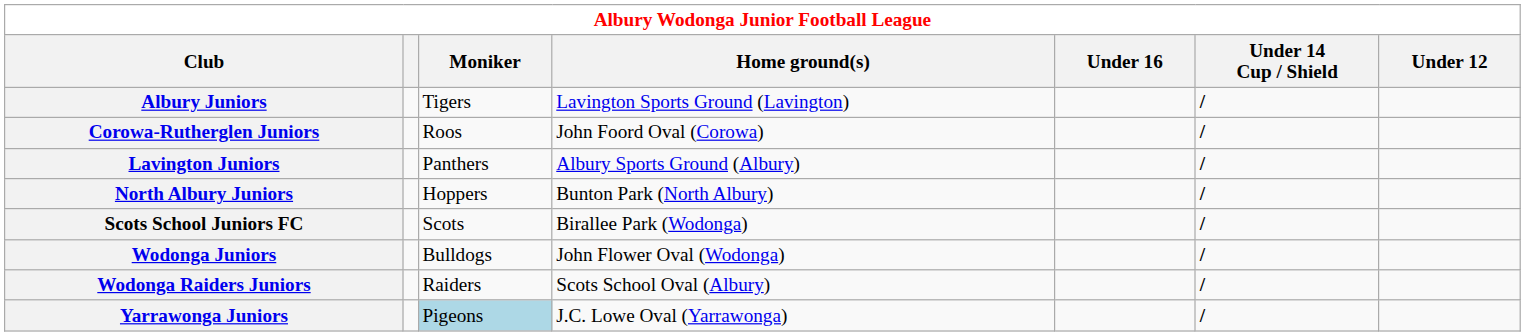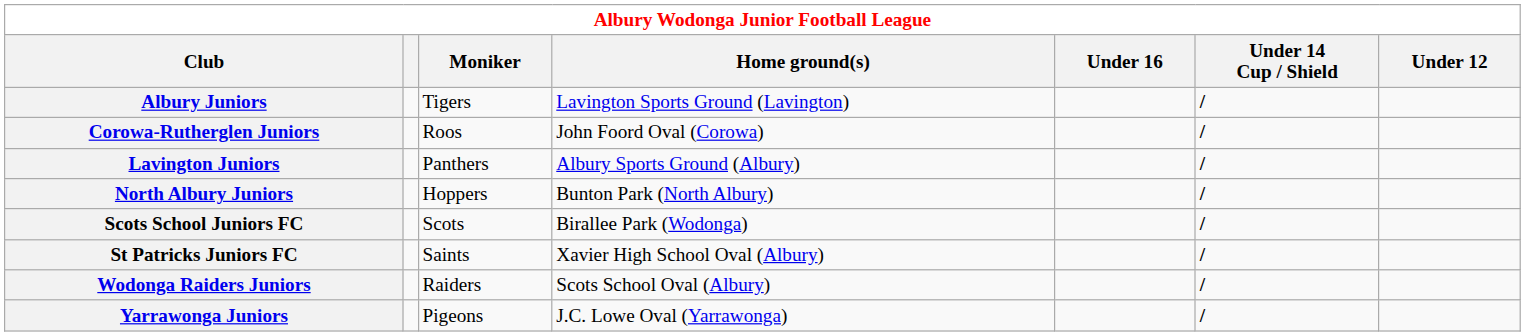 <table class="wikitable sortable" style="width:100%;">
 <tr>
 <th colspan="7" style="background:White; color:Red;" div><strong>Albury Wodonga Junior Football League</strong><br><small></small></th>
 </tr>
 <tr>
 <th>Club</th>
 <th></th>
 <th>Moniker</th>
 <th>Home ground(s)</th>
 <th>Under 16</th>
 <th>Under 14<br>Cup / Shield</th>
 <th>Under 12</th>
 </tr>
 <tr>
 <th><strong><a href='#'>Albury Juniors</a></strong><br><small></small></th>
 <td></td>
 <td>Tigers</td>
 <td><a href='#'>Lavington Sports Ground</a> (<a href='#'>Lavington</a>)</td>
 <td></td>
 <td> <strong>/</strong> </td>
 <td></td>
 </tr>
 <tr>
 <th><strong><a href='#'>Corowa-Rutherglen Juniors</a></strong><br><small></small></th>
 <td></td>
 <td>Roos</td>
 <td>John Foord Oval (<a href='#'>Corowa</a>)</td>
 <td></td>
 <td> <strong>/</strong> </td>
 <td></td>
 </tr>
 <tr>
 <th><strong><a href='#'>Lavington Juniors</a></strong><br><small></small></th>
 <td></td>
 <td>Panthers</td>
 <td><a href='#'>Albury Sports Ground</a> (<a href='#'>Albury</a>)</td>
 <td></td>
 <td> <strong>/</strong> </td>
 <td></td>
 </tr>
 <tr>
 <th><strong><a href='#'>North Albury Juniors</a></strong><br><small></small></th>
 <td></td>
 <td>Hoppers</td>
 <td>Bunton Park (<a href='#'>North Albury</a>)</td>
 <td></td>
 <td> <strong>/</strong> </td>
 <td></td>
 </tr>
 <tr>
 <th><strong>Scots School Juniors FC</strong><br><small></small></th>
 <td></td>
 <td>Scots</td>
 <td>Birallee Park (<a href='#'>Wodonga</a>)</td>
 <td></td>
 <td> <strong>/</strong> </td>
 <td></td>
 </tr>
 <tr>
-<th><strong><a href='#'>Wodonga Juniors</a></strong><br><small></small></th>
+<th><strong>St Patricks Juniors FC</strong><br><small></small></th>
 <td></td>
-<td>Bulldogs</td>
-<td>John Flower Oval (<a href='#'>Wodonga</a>)</td>
+<td>Saints</td>
+<td>Xavier High School Oval (<a href='#'>Albury</a>)</td>
 <td></td>
 <td> <strong>/</strong> </td>
 <td></td>
 </tr>
 <tr>
 <th><strong><a href='#'>Wodonga Raiders Juniors</a></strong><br><small></small></th>
 <td></td>
 <td>Raiders</td>
 <td>Scots School Oval (<a href='#'>Albury</a>)</td>
 <td></td>
 <td> <strong>/</strong> </td>
 <td></td>
 </tr>
 <tr>
 <th><strong><a href='#'>Yarrawonga Juniors</a></strong><br><small></small></th>
 <td></td>
-<td style="background: lightblue;">Pigeons</td>
+<td>Pigeons</td>
 <td>J.C. Lowe Oval (<a href='#'>Yarrawonga</a>)</td>
 <td></td>
 <td> <strong>/</strong> </td>
 <td></td>
 </tr>
 </table>
